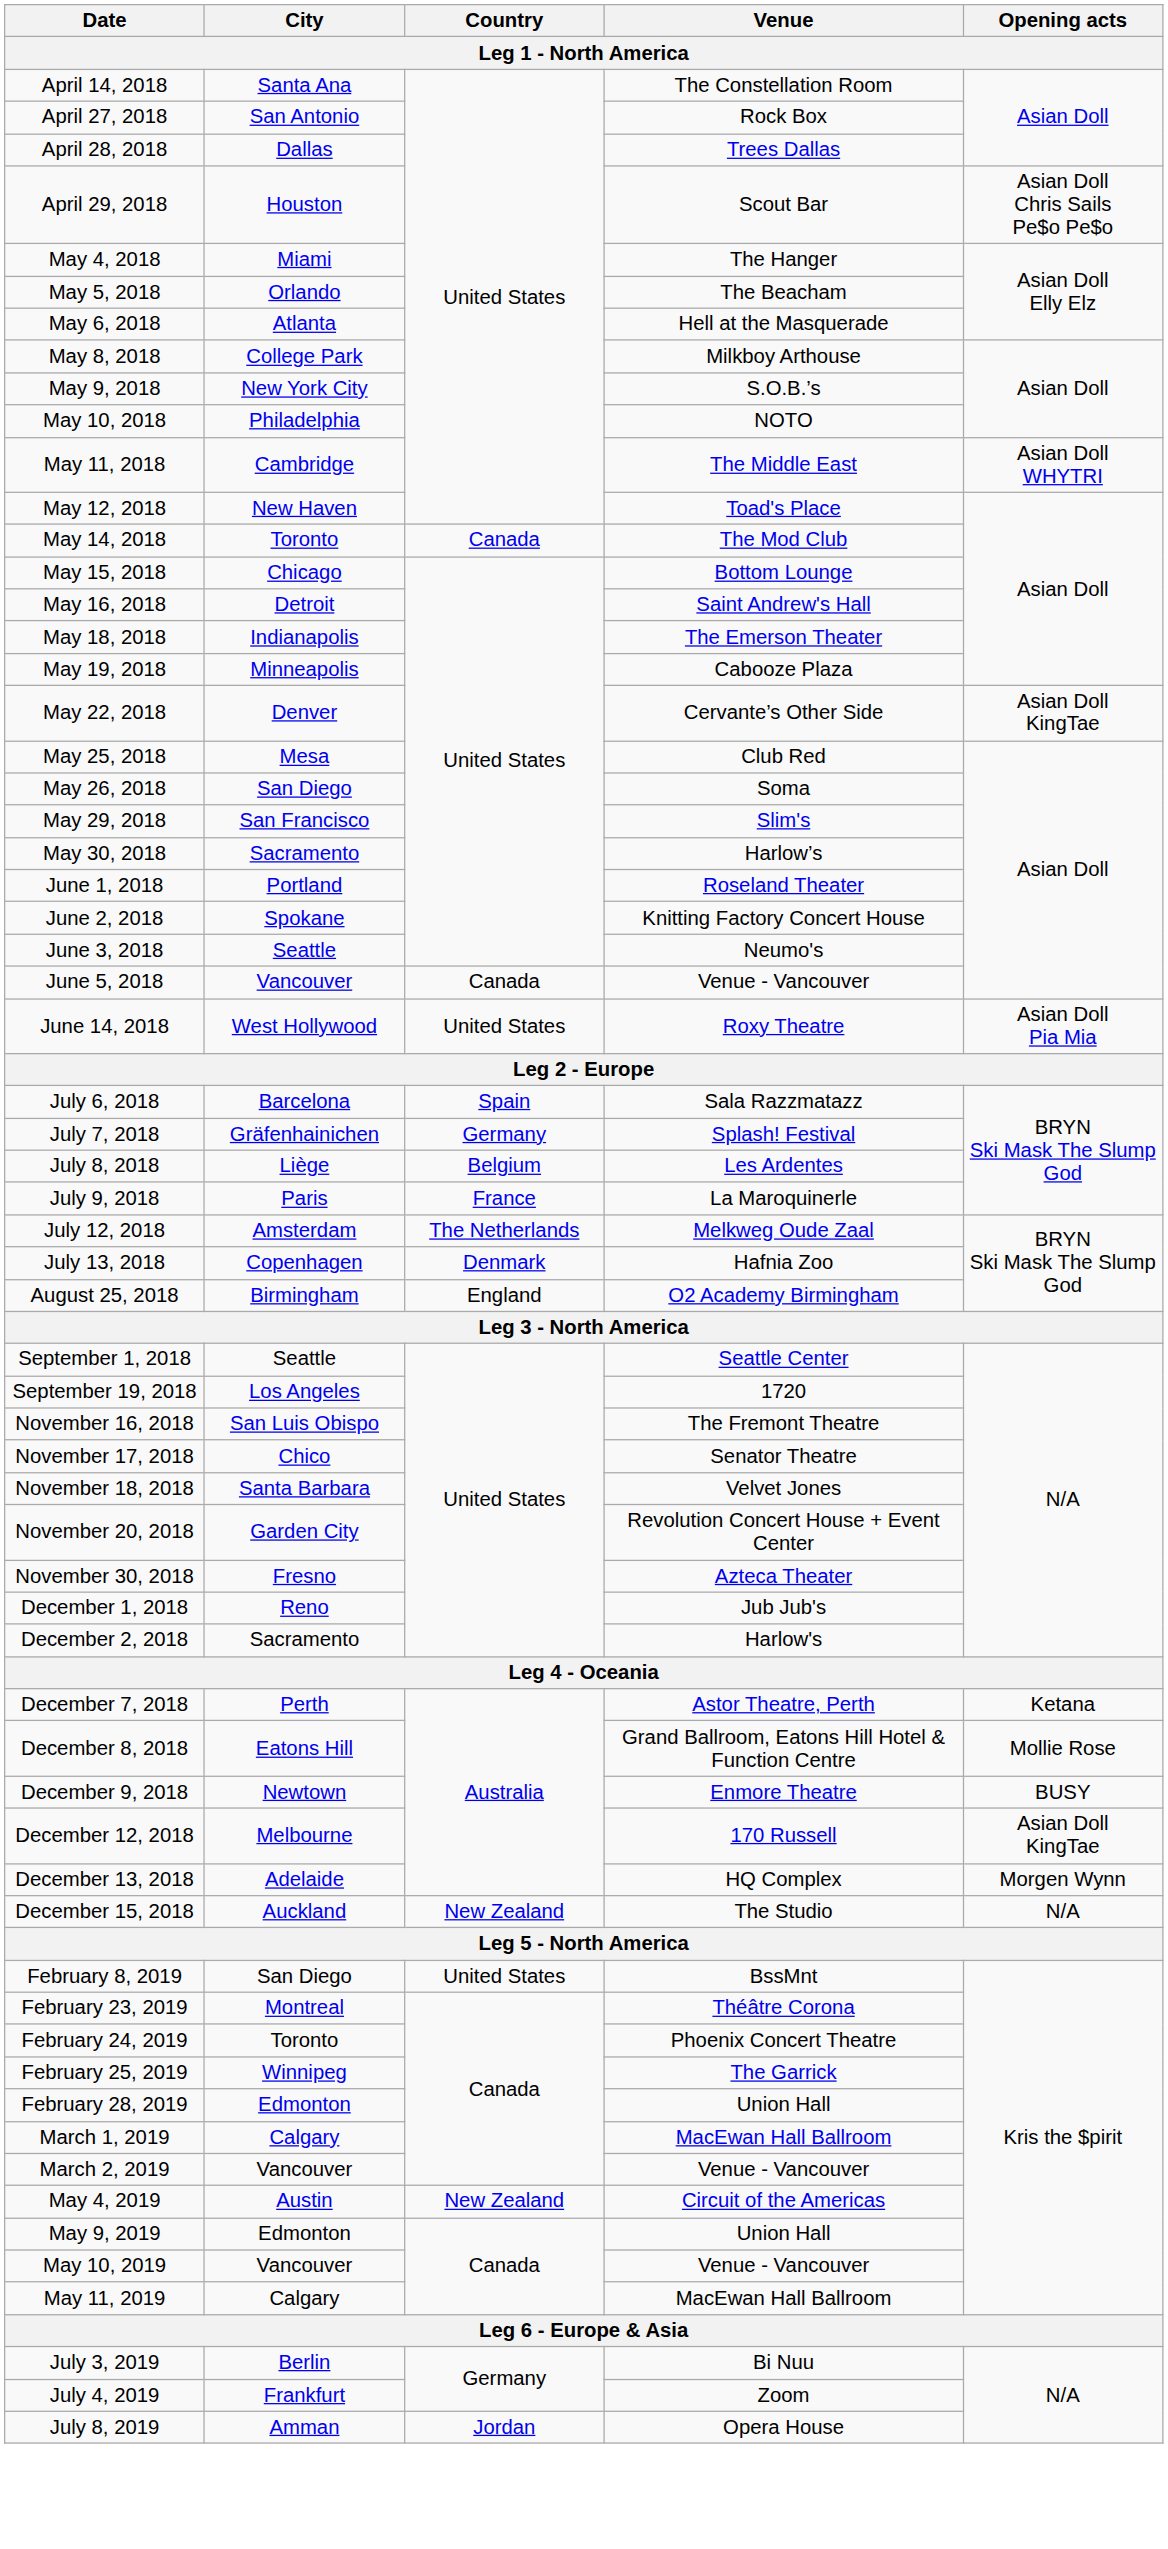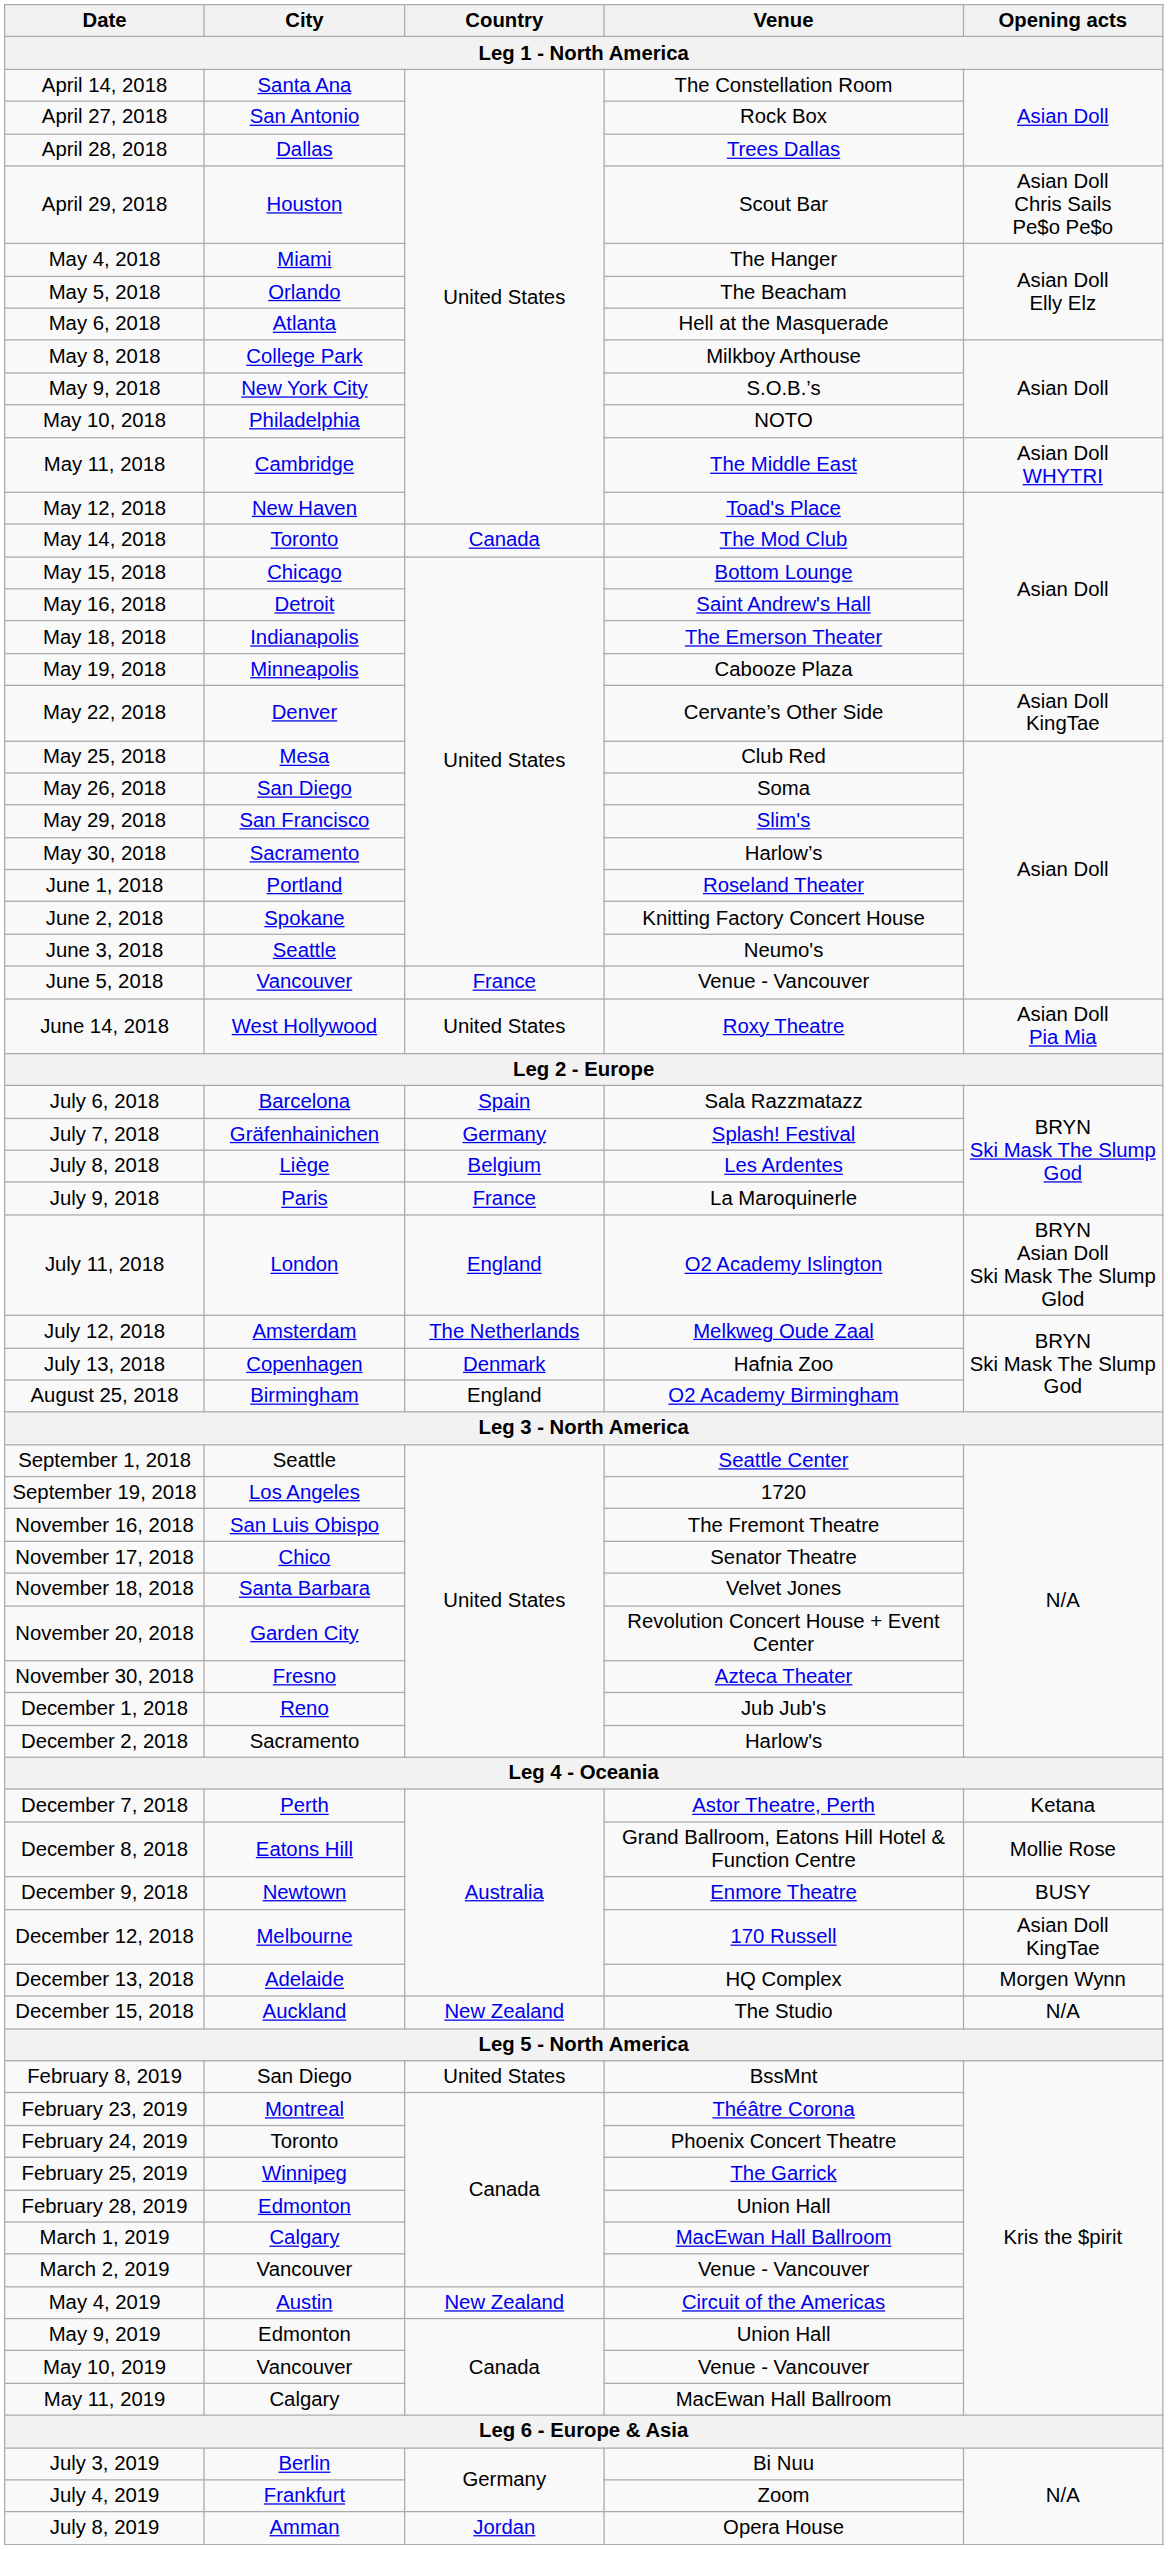 <table class="wikitable" style="text-align:center;">
 <tr>
 <th width="150">Date</th>
 <th width="150">City</th>
 <th width="150">Country</th>
 <th width="275">Venue</th>
 <th width="150">Opening acts</th>
 </tr>
 <tr>
 <th colspan="5">Leg 1 - North America</th>
 </tr>
 <tr>
 <td>April 14, 2018 </td>
 <td><a href='#'>Santa Ana</a></td>
 <td rowspan="12">United States</td>
 <td>The Constellation Room</td>
 <td rowspan="3"><a href='#'>Asian Doll</a></td>
 </tr>
 <tr>
 <td>April 27, 2018</td>
 <td><a href='#'>San Antonio</a></td>
 <td>Rock Box</td>
 </tr>
 <tr>
 <td>April 28, 2018</td>
 <td><a href='#'>Dallas</a></td>
 <td><a href='#'>Trees Dallas</a></td>
 </tr>
 <tr>
 <td>April 29, 2018</td>
 <td><a href='#'>Houston</a></td>
 <td>Scout Bar</td>
 <td>Asian Doll<br>Chris Sails<br>Pe$o Pe$o</td>
 </tr>
 <tr>
 <td>May 4, 2018</td>
 <td><a href='#'>Miami</a></td>
 <td>The Hanger</td>
 <td rowspan="3">Asian Doll<br>Elly Elz</td>
 </tr>
 <tr>
 <td>May 5, 2018</td>
 <td><a href='#'>Orlando</a></td>
 <td>The Beacham</td>
 </tr>
 <tr>
 <td>May 6, 2018</td>
 <td><a href='#'>Atlanta</a></td>
 <td>Hell at the Masquerade</td>
 </tr>
 <tr>
 <td>May 8, 2018</td>
 <td><a href='#'>College Park</a></td>
 <td>Milkboy Arthouse</td>
 <td rowspan="3">Asian Doll</td>
 </tr>
 <tr>
 <td>May 9, 2018</td>
 <td><a href='#'>New York City</a></td>
 <td>S.O.B.’s</td>
 </tr>
 <tr>
 <td>May 10, 2018</td>
 <td><a href='#'>Philadelphia</a></td>
 <td>NOTO</td>
 </tr>
 <tr>
 <td>May 11, 2018</td>
 <td><a href='#'>Cambridge</a></td>
 <td><a href='#'>The Middle East</a></td>
 <td>Asian Doll<br><a href='#'>WHYTRI</a></td>
 </tr>
 <tr>
 <td>May 12, 2018</td>
 <td><a href='#'>New Haven</a></td>
 <td><a href='#'>Toad's Place</a></td>
 <td rowspan="6">Asian Doll</td>
 </tr>
 <tr>
 <td>May 14, 2018</td>
 <td><a href='#'>Toronto</a></td>
 <td><a href='#'>Canada</a></td>
 <td><a href='#'>The Mod Club</a></td>
 </tr>
 <tr>
 <td>May 15, 2018</td>
 <td><a href='#'>Chicago</a></td>
 <td rowspan="12">United States</td>
 <td><a href='#'>Bottom Lounge</a></td>
 </tr>
 <tr>
 <td>May 16, 2018</td>
 <td><a href='#'>Detroit</a></td>
 <td><a href='#'>Saint Andrew's Hall</a></td>
 </tr>
 <tr>
 <td>May 18, 2018</td>
 <td><a href='#'>Indianapolis</a></td>
 <td><a href='#'>The Emerson Theater</a></td>
 </tr>
 <tr>
 <td>May 19, 2018</td>
 <td><a href='#'>Minneapolis</a></td>
 <td>Cabooze Plaza</td>
 </tr>
 <tr>
 <td>May 22, 2018</td>
 <td><a href='#'>Denver</a></td>
 <td>Cervante’s Other Side</td>
 <td>Asian Doll<br>KingTae</td>
 </tr>
 <tr>
 <td>May 25, 2018</td>
 <td><a href='#'>Mesa</a></td>
 <td>Club Red</td>
 <td rowspan="8">Asian Doll</td>
 </tr>
 <tr>
 <td>May 26, 2018</td>
 <td><a href='#'>San Diego</a></td>
 <td>Soma</td>
 </tr>
 <tr>
 <td>May 29, 2018</td>
 <td><a href='#'>San Francisco</a></td>
 <td><a href='#'>Slim's</a></td>
 </tr>
 <tr>
 <td>May 30, 2018</td>
 <td><a href='#'>Sacramento</a></td>
 <td>Harlow’s</td>
 </tr>
 <tr>
 <td>June 1, 2018</td>
 <td><a href='#'>Portland</a></td>
 <td><a href='#'>Roseland Theater</a></td>
 </tr>
 <tr>
 <td>June 2, 2018</td>
 <td><a href='#'>Spokane</a></td>
 <td>Knitting Factory Concert House</td>
 </tr>
 <tr>
 <td>June 3, 2018</td>
 <td><a href='#'>Seattle</a></td>
 <td>Neumo's</td>
 </tr>
 <tr>
 <td>June 5, 2018</td>
 <td><a href='#'>Vancouver</a></td>
-<td>Canada</td>
+<td><a href='#'>France</a></td>
 <td>Venue - Vancouver</td>
 </tr>
 <tr>
 <td>June 14, 2018</td>
 <td><a href='#'>West Hollywood</a></td>
 <td>United States</td>
 <td><a href='#'>Roxy Theatre</a></td>
 <td>Asian Doll<br><a href='#'>Pia Mia</a></td>
 </tr>
 <tr>
 <th colspan="5">Leg 2 - Europe</th>
 </tr>
 <tr>
 <td>July 6, 2018</td>
 <td><a href='#'>Barcelona</a></td>
 <td><a href='#'>Spain</a></td>
 <td>Sala Razzmatazz</td>
 <td rowspan="4">BRYN<br><a href='#'>Ski Mask The Slump God</a></td>
 </tr>
 <tr>
 <td>July 7, 2018</td>
 <td><a href='#'>Gräfenhainichen</a></td>
 <td><a href='#'>Germany</a></td>
 <td><a href='#'>Splash! Festival</a></td>
 </tr>
 <tr>
 <td>July 8, 2018</td>
 <td><a href='#'>Liège</a></td>
 <td><a href='#'>Belgium</a></td>
 <td><a href='#'>Les Ardentes</a></td>
 </tr>
 <tr>
 <td>July 9, 2018</td>
 <td><a href='#'>Paris</a></td>
 <td><a href='#'>France</a></td>
 <td>La Maroquinerle</td>
+</tr>
+<tr>
+<td>July 11, 2018</td>
+<td><a href='#'>London</a></td>
+<td><a href='#'>England</a></td>
+<td><a href='#'>O2 Academy Islington</a></td>
+<td>BRYN<br>Asian Doll<br>Ski Mask The Slump Glod</td>
 </tr>
 <tr>
 <td>July 12, 2018</td>
 <td><a href='#'>Amsterdam</a></td>
 <td><a href='#'>The Netherlands</a></td>
 <td><a href='#'>Melkweg Oude Zaal</a></td>
 <td rowspan="3">BRYN<br>Ski Mask The Slump God</td>
 </tr>
 <tr>
 <td>July 13, 2018</td>
 <td><a href='#'>Copenhagen</a></td>
 <td><a href='#'>Denmark</a></td>
 <td>Hafnia Zoo</td>
 </tr>
 <tr>
 <td>August 25, 2018</td>
 <td><a href='#'>Birmingham</a></td>
 <td>England</td>
 <td><a href='#'>O2 Academy Birmingham</a></td>
 </tr>
 <tr>
 <th colspan="5">Leg 3 - North America</th>
 </tr>
 <tr>
 <td>September 1, 2018</td>
 <td>Seattle</td>
 <td rowspan="9">United States</td>
 <td><a href='#'>Seattle Center</a></td>
 <td rowspan="9">N/A</td>
 </tr>
 <tr>
 <td>September 19, 2018</td>
 <td><a href='#'>Los Angeles</a></td>
 <td>1720</td>
 </tr>
 <tr>
 <td>November 16, 2018</td>
 <td><a href='#'>San Luis Obispo</a></td>
 <td>The Fremont Theatre</td>
 </tr>
 <tr>
 <td>November 17, 2018</td>
 <td><a href='#'>Chico</a></td>
 <td>Senator Theatre</td>
 </tr>
 <tr>
 <td>November 18, 2018</td>
 <td><a href='#'>Santa Barbara</a></td>
 <td>Velvet Jones</td>
 </tr>
 <tr>
 <td>November 20, 2018</td>
 <td><a href='#'>Garden City</a></td>
 <td>Revolution Concert House + Event Center</td>
 </tr>
 <tr>
 <td>November 30, 2018</td>
 <td><a href='#'>Fresno</a></td>
 <td><a href='#'>Azteca Theater</a></td>
 </tr>
 <tr>
 <td>December 1, 2018</td>
 <td><a href='#'>Reno</a></td>
 <td>Jub Jub's</td>
 </tr>
 <tr>
 <td>December 2, 2018</td>
 <td>Sacramento</td>
 <td>Harlow's</td>
 </tr>
 <tr>
 <th colspan="5">Leg 4 - Oceania</th>
 </tr>
 <tr>
 <td>December 7, 2018</td>
 <td><a href='#'>Perth</a></td>
 <td rowspan="5"><a href='#'>Australia</a></td>
 <td><a href='#'>Astor Theatre, Perth</a></td>
 <td>Ketana</td>
 </tr>
 <tr>
 <td>December 8, 2018</td>
 <td><a href='#'>Eatons Hill</a></td>
 <td>Grand Ballroom, Eatons Hill Hotel & Function Centre</td>
 <td>Mollie Rose</td>
 </tr>
 <tr>
 <td>December 9, 2018</td>
 <td><a href='#'>Newtown</a></td>
 <td><a href='#'>Enmore Theatre</a></td>
 <td>BUSY</td>
 </tr>
 <tr>
 <td>December 12, 2018</td>
 <td><a href='#'>Melbourne</a></td>
 <td><a href='#'>170 Russell</a></td>
 <td>Asian Doll<br>KingTae</td>
 </tr>
 <tr>
 <td>December 13, 2018</td>
 <td><a href='#'>Adelaide</a></td>
 <td>HQ Complex</td>
 <td>Morgen Wynn</td>
 </tr>
 <tr>
 <td>December 15, 2018</td>
 <td><a href='#'>Auckland</a></td>
 <td><a href='#'>New Zealand</a></td>
 <td>The Studio</td>
 <td>N/A</td>
 </tr>
 <tr>
 <th colspan="5">Leg 5 - North America</th>
 </tr>
 <tr>
 <td>February 8, 2019</td>
 <td>San Diego</td>
 <td>United States</td>
 <td>BssMnt</td>
 <td rowspan="11">Kris the $pirit</td>
 </tr>
 <tr>
 <td>February 23, 2019</td>
 <td><a href='#'>Montreal</a></td>
 <td rowspan="6">Canada</td>
 <td><a href='#'>Théâtre Corona</a></td>
 </tr>
 <tr>
 <td>February 24, 2019</td>
 <td>Toronto</td>
 <td>Phoenix Concert Theatre</td>
 </tr>
 <tr>
 <td>February 25, 2019</td>
 <td><a href='#'>Winnipeg</a></td>
 <td><a href='#'>The Garrick</a></td>
 </tr>
 <tr>
 <td>February 28, 2019</td>
 <td><a href='#'>Edmonton</a></td>
 <td>Union Hall</td>
 </tr>
 <tr>
 <td>March 1, 2019</td>
 <td><a href='#'>Calgary</a></td>
 <td><a href='#'>MacEwan Hall Ballroom</a></td>
 </tr>
 <tr>
 <td>March 2, 2019</td>
 <td>Vancouver</td>
 <td>Venue - Vancouver</td>
 </tr>
 <tr>
 <td>May 4, 2019</td>
 <td><a href='#'>Austin</a></td>
 <td><a href='#'>New Zealand</a></td>
 <td><a href='#'>Circuit of the Americas</a></td>
 </tr>
 <tr>
 <td>May 9, 2019</td>
 <td>Edmonton</td>
 <td rowspan="3">Canada</td>
 <td>Union Hall</td>
 </tr>
 <tr>
 <td>May 10, 2019</td>
 <td>Vancouver</td>
 <td>Venue - Vancouver</td>
 </tr>
 <tr>
 <td>May 11, 2019</td>
 <td>Calgary</td>
 <td>MacEwan Hall Ballroom</td>
 </tr>
 <tr>
 <th colspan="5">Leg 6 - Europe & Asia</th>
 </tr>
 <tr>
 <td>July 3, 2019</td>
 <td><a href='#'>Berlin</a></td>
 <td rowspan="2">Germany</td>
 <td>Bi Nuu</td>
 <td rowspan="3">N/A</td>
 </tr>
 <tr>
 <td>July 4, 2019</td>
 <td><a href='#'>Frankfurt</a></td>
 <td>Zoom</td>
 </tr>
 <tr>
 <td>July 8, 2019</td>
 <td><a href='#'>Amman</a></td>
 <td><a href='#'>Jordan</a></td>
 <td>Opera House</td>
 </tr>
 </table>
